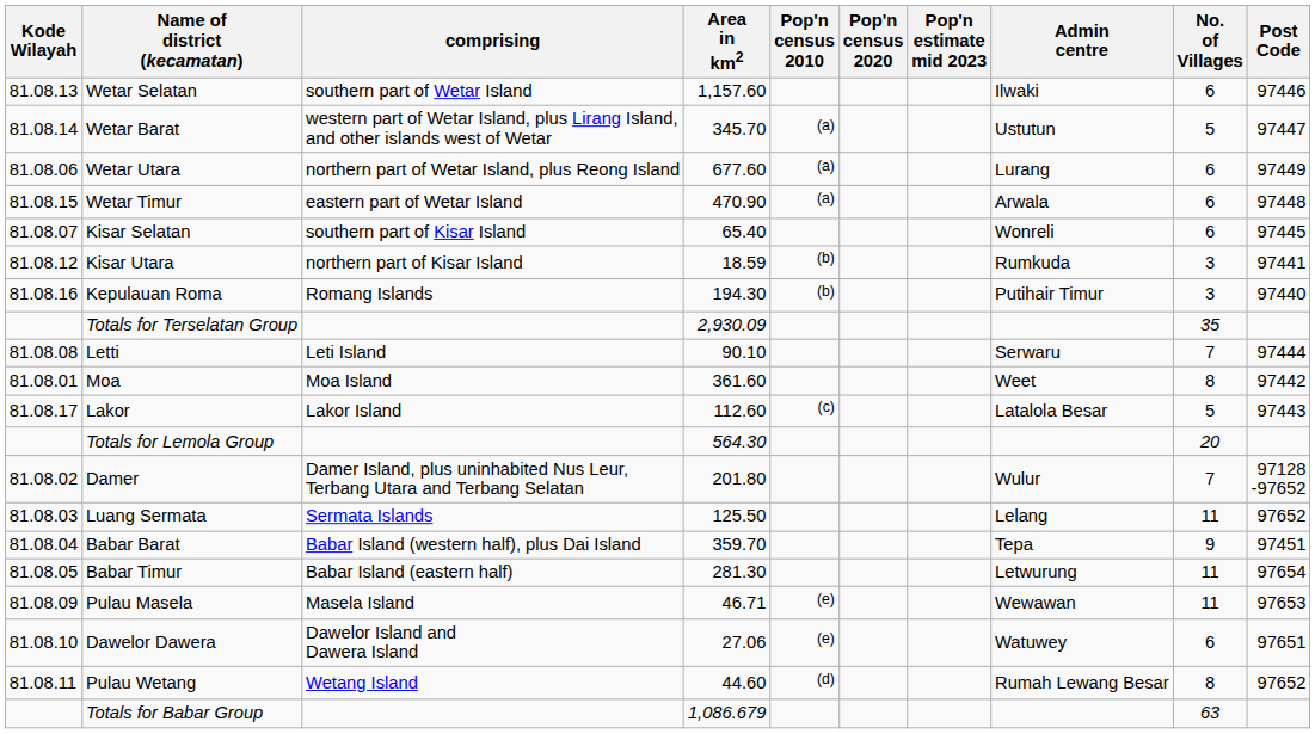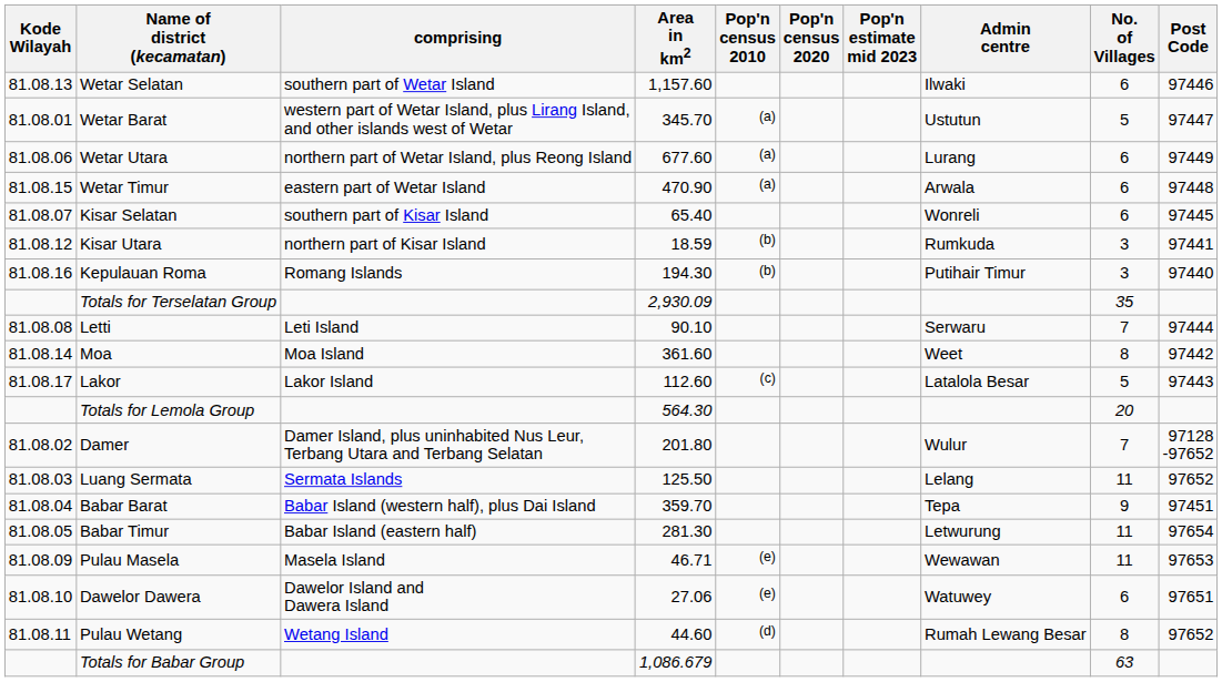 <table class="sortable wikitable">
 <tr>
 <th>Kode<br>Wilayah</th>
 <th>Name of<br>district<br>(<em>kecamatan</em>)</th>
 <th>comprising</th>
 <th>Area <br>in <br>km<sup>2</sup></th>
 <th>Pop'n<br>census<br>2010</th>
 <th>Pop'n<br>census<br>2020</th>
 <th>Pop'n<br>estimate<br>mid 2023</th>
 <th>Admin<br>centre</th>
 <th>No.<br> of<br>Villages</th>
 <th>Post<br>Code</th>
 </tr>
 <tr>
 <td>81.08.13</td>
 <td>Wetar Selatan</td>
 <td>southern part of <a href='#'>Wetar</a> Island</td>
 <td align="right">1,157.60</td>
 <td align="right"></td>
 <td align="right"></td>
 <td align="right"></td>
 <td>Ilwaki</td>
 <td align="center">6</td>
 <td align="right">97446</td>
 </tr>
 <tr>
-<td>81.08.14</td>
+<td>81.08.01</td>
 <td>Wetar Barat</td>
 <td>western part of Wetar Island, plus <a href='#'>Lirang</a> Island, <br>and other islands west of Wetar</td>
 <td align="right">345.70</td>
 <td align="right"><sup>(a)</sup></td>
 <td align="right"></td>
 <td align="right"></td>
 <td>Ustutun</td>
 <td align="center">5</td>
 <td align="right">97447</td>
 </tr>
 <tr>
 <td>81.08.06</td>
 <td>Wetar Utara</td>
 <td>northern part of Wetar Island, plus Reong Island</td>
 <td align="right">677.60</td>
 <td align="right"><sup>(a)</sup></td>
 <td align="right"></td>
 <td align="right"></td>
 <td>Lurang</td>
 <td align="center">6</td>
 <td align="right">97449</td>
 </tr>
 <tr>
 <td>81.08.15</td>
 <td>Wetar Timur</td>
 <td>eastern part of Wetar Island</td>
 <td align="right">470.90</td>
 <td align="right"><sup>(a)</sup></td>
 <td align="right"></td>
 <td align="right"></td>
 <td>Arwala</td>
 <td align="center">6</td>
 <td align="right">97448</td>
 </tr>
 <tr>
 <td>81.08.07</td>
 <td>Kisar Selatan</td>
 <td>southern part of <a href='#'>Kisar</a> Island</td>
 <td align="right">65.40</td>
 <td align="right"></td>
 <td align="right"></td>
 <td align="right"></td>
 <td>Wonreli</td>
 <td align="center">6</td>
 <td align="right">97445</td>
 </tr>
 <tr>
 <td>81.08.12</td>
 <td>Kisar Utara</td>
 <td>northern part of Kisar Island</td>
 <td align="right">18.59</td>
 <td align="right"><sup>(b)</sup></td>
 <td align="right"></td>
 <td align="right"></td>
 <td>Rumkuda</td>
 <td align="center">3</td>
 <td align="right">97441</td>
 </tr>
 <tr>
 <td>81.08.16</td>
 <td>Kepulauan Roma</td>
 <td>Romang Islands</td>
 <td align="right">194.30</td>
 <td align="right"><sup>(b)</sup></td>
 <td align="right"></td>
 <td align="right"></td>
 <td>Putihair Timur</td>
 <td align="center">3</td>
 <td align="right">97440</td>
 </tr>
 <tr>
 <td></td>
 <td><em>Totals for Terselatan Group</em></td>
 <td></td>
 <td align="right"><em>2,930.09</em></td>
 <td align="right"><em></em></td>
 <td align="right"><em></em></td>
 <td align="right"><em></em></td>
 <td></td>
 <td align="center"><em>35</em></td>
 <td align="right"></td>
 </tr>
 <tr>
 <td>81.08.08</td>
 <td>Letti</td>
 <td>Leti Island</td>
 <td align="right">90.10</td>
 <td align="right"></td>
 <td align="right"></td>
 <td align="right"></td>
 <td>Serwaru</td>
 <td align="center">7</td>
 <td align="right">97444</td>
 </tr>
 <tr>
-<td>81.08.01</td>
+<td>81.08.14</td>
 <td>Moa</td>
 <td>Moa Island</td>
 <td align="right">361.60</td>
 <td align="right"></td>
 <td align="right"></td>
 <td align="right"></td>
 <td>Weet</td>
 <td align="center">8</td>
 <td align="right">97442</td>
 </tr>
 <tr>
 <td>81.08.17</td>
 <td>Lakor</td>
 <td>Lakor Island</td>
 <td align="right">112.60</td>
 <td align="right"><sup>(c)</sup></td>
 <td align="right"></td>
 <td align="right"></td>
 <td>Latalola Besar</td>
 <td align="center">5</td>
 <td align="right">97443</td>
 </tr>
 <tr>
 <td></td>
 <td><em>Totals for Lemola Group</em></td>
 <td></td>
 <td align="right"><em>564.30</em></td>
 <td align="right"><em></em></td>
 <td align="right"><em></em></td>
 <td align="right"><em></em></td>
 <td></td>
 <td align="center"><em>20</em></td>
 <td align="right"></td>
 </tr>
 <tr>
 <td>81.08.02</td>
 <td>Damer</td>
 <td>Damer Island, plus uninhabited Nus Leur, <br>Terbang Utara and Terbang Selatan</td>
 <td align="right">201.80</td>
 <td align="right"></td>
 <td align="right"></td>
 <td align="right"></td>
 <td>Wulur</td>
 <td align="center">7</td>
 <td align="right">97128<br>-97652</td>
 </tr>
 <tr>
 <td>81.08.03</td>
 <td>Luang Sermata</td>
 <td><a href='#'>Sermata Islands</a></td>
 <td align="right">125.50</td>
 <td align="right"></td>
 <td align="right"></td>
 <td align="right"></td>
 <td>Lelang</td>
 <td align="center">11</td>
 <td align="right">97652</td>
 </tr>
 <tr>
 <td>81.08.04</td>
 <td>Babar Barat</td>
 <td><a href='#'>Babar</a> Island (western half), plus Dai Island</td>
 <td align="right">359.70</td>
 <td align="right"></td>
 <td align="right"></td>
 <td align="right"></td>
 <td>Tepa</td>
 <td align="center">9</td>
 <td align="right">97451</td>
 </tr>
 <tr>
 <td>81.08.05</td>
 <td>Babar Timur</td>
 <td>Babar Island (eastern half)</td>
 <td align="right">281.30</td>
 <td align="right"></td>
 <td align="right"></td>
 <td align="right"></td>
 <td>Letwurung</td>
 <td align="center">11</td>
 <td align="right">97654</td>
 </tr>
 <tr>
 <td>81.08.09</td>
 <td>Pulau Masela</td>
 <td>Masela Island</td>
 <td align="right">46.71</td>
 <td align="right"><sup>(e)</sup></td>
 <td align="right"></td>
 <td align="right"></td>
 <td>Wewawan</td>
 <td align="center">11</td>
 <td align="right">97653</td>
 </tr>
 <tr>
 <td>81.08.10</td>
 <td>Dawelor Dawera</td>
 <td>Dawelor Island and <br>Dawera Island</td>
 <td align="right">27.06</td>
 <td align="right"><sup>(e)</sup></td>
 <td align="right"></td>
 <td align="right"></td>
 <td>Watuwey</td>
 <td align="center">6</td>
 <td align="right">97651</td>
 </tr>
 <tr>
 <td>81.08.11</td>
 <td>Pulau Wetang</td>
 <td><a href='#'>Wetang Island</a></td>
 <td align="right">44.60</td>
 <td align="right"><sup>(d)</sup></td>
 <td align="right"></td>
 <td align="right"></td>
 <td>Rumah Lewang Besar</td>
 <td align="center">8</td>
 <td align="right">97652</td>
 </tr>
 <tr>
 <td></td>
 <td><em>Totals for Babar Group</em></td>
 <td></td>
 <td align="right"><em>1,086.679</em></td>
 <td align="right"><em></em></td>
 <td align="right"><em></em></td>
 <td align="right"><em></em></td>
 <td></td>
 <td align="center"><em>63</em></td>
 <td align="right"></td>
 </tr>
 </table>
